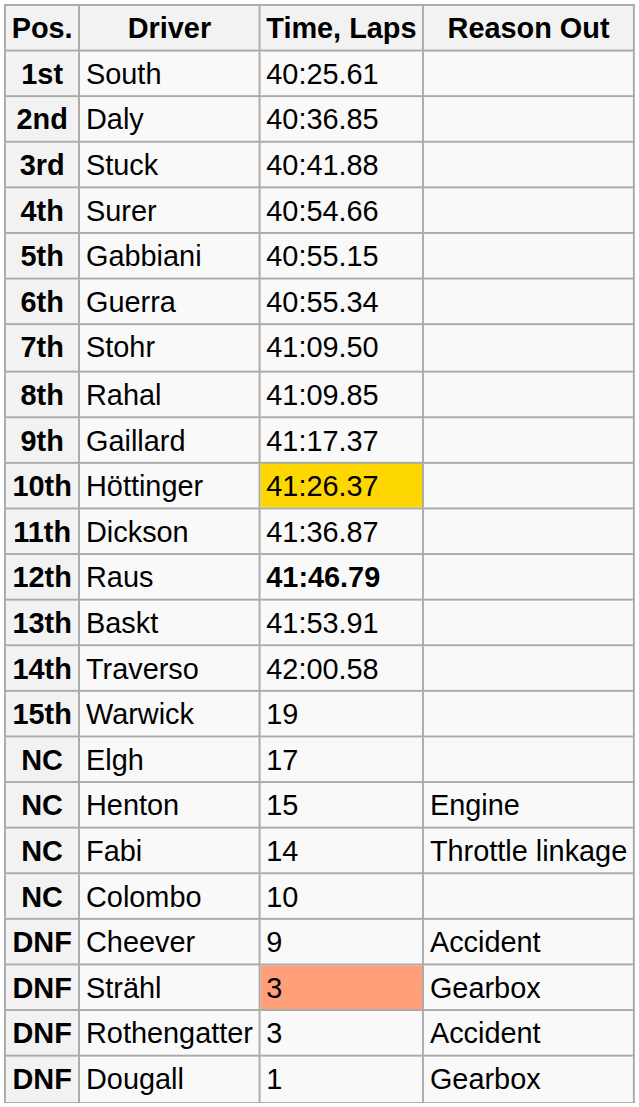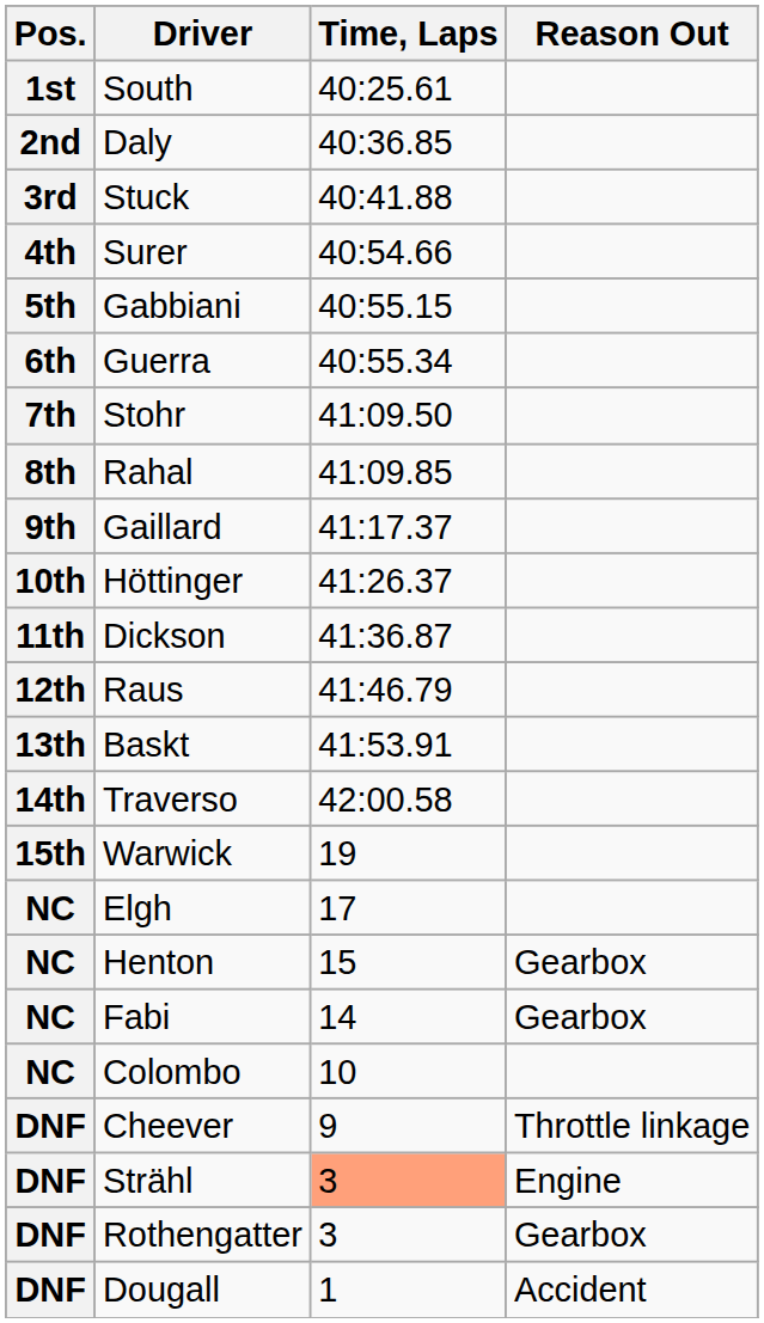 <table class="wikitable sortable" style="font-size: 95%">
 <tr>
 <th>Pos.</th>
 <th>Driver</th>
 <th>Time, Laps</th>
 <th>Reason Out</th>
 </tr>
 <tr>
 <th>1st</th>
 <td>South</td>
 <td>40:25.61</td>
 <td></td>
 </tr>
 <tr>
 <th>2nd</th>
 <td>Daly</td>
 <td>40:36.85</td>
 <td></td>
 </tr>
 <tr>
 <th>3rd</th>
 <td>Stuck</td>
 <td>40:41.88</td>
 <td></td>
 </tr>
 <tr>
 <th>4th</th>
 <td>Surer</td>
 <td>40:54.66</td>
 <td></td>
 </tr>
 <tr>
 <th>5th</th>
 <td>Gabbiani</td>
 <td>40:55.15</td>
 <td></td>
 </tr>
 <tr>
 <th>6th</th>
 <td>Guerra</td>
 <td>40:55.34</td>
 <td></td>
 </tr>
 <tr>
 <th>7th</th>
 <td>Stohr</td>
 <td>41:09.50</td>
 <td></td>
 </tr>
 <tr>
 <th>8th</th>
 <td>Rahal</td>
 <td>41:09.85</td>
 <td></td>
 </tr>
 <tr>
 <th>9th</th>
 <td>Gaillard</td>
 <td>41:17.37</td>
 <td></td>
 </tr>
 <tr>
 <th>10th</th>
 <td>Höttinger</td>
-<td style="background: gold;">41:26.37</td>
+<td>41:26.37</td>
 <td></td>
 </tr>
 <tr>
 <th>11th</th>
 <td>Dickson</td>
 <td>41:36.87</td>
 <td></td>
 </tr>
 <tr>
 <th>12th</th>
 <td>Raus</td>
-<td><strong>41:46.79</strong></td>
+<td>41:46.79</td>
 <td></td>
 </tr>
 <tr>
 <th>13th</th>
 <td>Baskt</td>
 <td>41:53.91</td>
 <td></td>
 </tr>
 <tr>
 <th>14th</th>
 <td>Traverso</td>
 <td>42:00.58</td>
 <td></td>
 </tr>
 <tr>
 <th>15th</th>
 <td>Warwick</td>
 <td>19</td>
 <td></td>
 </tr>
 <tr>
 <th>NC</th>
 <td>Elgh</td>
 <td>17</td>
 <td></td>
 </tr>
 <tr>
 <th>NC</th>
 <td>Henton</td>
 <td>15</td>
-<td>Engine</td>
+<td>Gearbox</td>
 </tr>
 <tr>
 <th>NC</th>
 <td>Fabi</td>
 <td>14</td>
-<td>Throttle linkage</td>
+<td>Gearbox</td>
 </tr>
 <tr>
 <th>NC</th>
 <td>Colombo</td>
 <td>10</td>
 <td></td>
 </tr>
 <tr>
 <th>DNF</th>
 <td>Cheever</td>
 <td>9</td>
-<td>Accident</td>
+<td>Throttle linkage</td>
 </tr>
 <tr>
 <th>DNF</th>
 <td>Strähl</td>
 <td style="background: lightsalmon;">3</td>
-<td>Gearbox</td>
+<td>Engine</td>
 </tr>
 <tr>
 <th>DNF</th>
 <td>Rothengatter</td>
 <td>3</td>
-<td>Accident</td>
+<td>Gearbox</td>
 </tr>
 <tr>
 <th>DNF</th>
 <td>Dougall</td>
 <td>1</td>
-<td>Gearbox</td>
+<td>Accident</td>
 </tr>
 <tr>
 </tr>
 </table>
